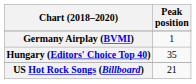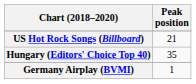 <table class="wikitable sortable plainrowheaders" style="text-align:center">
 <tr>
 <th scope="col">Chart (2018–2020)</th>
 <th scope="col">Peak<br>position</th>
 </tr>
 <tr>
 </tr>
 <tr>
 </tr>
 <tr>
 </tr>
 <tr>
 </tr>
 <tr>
 </tr>
 <tr>
 </tr>
 <tr>
-<th scope="row">Germany Airplay (<a href='#'>BVMI</a>)</th>
-<td>1</td>
+<th scope="row">US <a href='#'>Hot Rock Songs</a> (<em><a href='#'>Billboard</a></em>)</th>
+<td>21</td>
 </tr>
 <tr>
 <th scope="row">Hungary (<a href='#'>Editors' Choice Top 40</a>)</th>
 <td>35</td>
 </tr>
 <tr>
 </tr>
 <tr>
 </tr>
 <tr>
 </tr>
 <tr>
 </tr>
 <tr>
 </tr>
 <tr>
 </tr>
 <tr>
 </tr>
 <tr>
 </tr>
 <tr>
 </tr>
 <tr>
-<th scope="row">US <a href='#'>Hot Rock Songs</a> (<em><a href='#'>Billboard</a></em>)</th>
-<td>21</td>
+<th scope="row">Germany Airplay (<a href='#'>BVMI</a>)</th>
+<td>1</td>
 </tr>
 </table>
